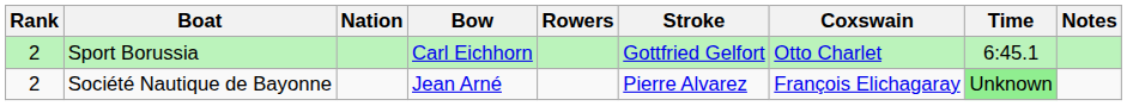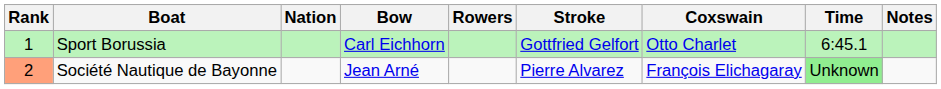 <table class="wikitable sortable" style="text-align:center">
 <tr>
 <th>Rank</th>
 <th>Boat</th>
 <th>Nation</th>
 <th>Bow</th>
 <th>Rowers</th>
 <th>Stroke</th>
 <th>Coxswain</th>
 <th>Time</th>
 <th>Notes</th>
 </tr>
 <tr bgcolor=bbf3bb>
-<td>2</td>
+<td>1</td>
 <td align=left>Sport Borussia</td>
 <td align=left></td>
 <td align=left><a href='#'>Carl Eichhorn</a></td>
 <td align=left></td>
 <td align=left><a href='#'>Gottfried Gelfort</a></td>
 <td align=left><a href='#'>Otto Charlet</a></td>
 <td>6:45.1</td>
 <td></td>
 </tr>
 <tr>
-<td>2</td>
+<td style="background: lightsalmon;">2</td>
 <td align=left>Société Nautique de Bayonne</td>
 <td align=left></td>
 <td align=left><a href='#'>Jean Arné</a></td>
 <td align=left></td>
 <td align=left><a href='#'>Pierre Alvarez</a></td>
 <td align=left><a href='#'>François Elichagaray</a></td>
 <td data-sort-value=9:99.9 style="background: lightgreen;">Unknown</td>
 <td></td>
 </tr>
 </table>
